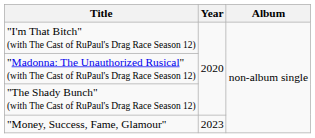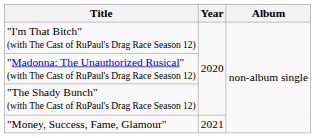 <table class="wikitable">
 <tr>
 <th>Title</th>
 <th>Year</th>
 <th>Album</th>
 </tr>
 <tr>
 <td>"I'm That Bitch"<br><small>(with The Cast of RuPaul's Drag Race Season 12)</small></td>
 <td rowspan="3">2020</td>
 <td rowspan="4">non-album single</td>
 </tr>
 <tr>
 <td>"<a href='#'>Madonna: The Unauthorized Rusical</a>"<br><small>(with The Cast of RuPaul's Drag Race Season 12)</small></td>
 </tr>
 <tr>
 <td>"The Shady Bunch"<br><small>(with The Cast of RuPaul's Drag Race Season 12)</small></td>
 </tr>
 <tr>
 <td>"Money, Success, Fame, Glamour" </td>
-<td>2023</td>
+<td>2021</td>
 </tr>
 </table>
